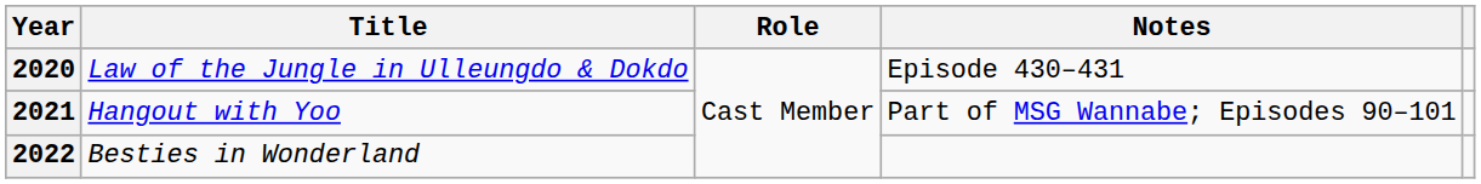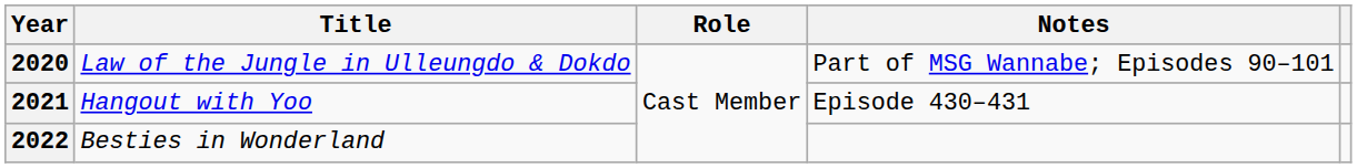 <table class="wikitable plainrowheaders">
 <tr>
 <th scope="col">Year</th>
 <th scope="col">Title</th>
 <th scope="col">Role</th>
 <th scope="col">Notes</th>
 <th scope="col" class="unsortable"></th>
 </tr>
 <tr>
 <th scope="row">2020</th>
 <td><em><a href='#'>Law of the Jungle in Ulleungdo & Dokdo</a></em></td>
 <td rowspan="3">Cast Member</td>
-<td>Episode 430–431</td>
+<td>Part of <a href='#'>MSG Wannabe</a>; Episodes 90–101</td>
 <td style="text-align:center"></td>
 </tr>
 <tr>
 <th scope="row">2021</th>
 <td><em><a href='#'>Hangout with Yoo</a></em></td>
-<td>Part of <a href='#'>MSG Wannabe</a>; Episodes 90–101</td>
+<td>Episode 430–431</td>
 <td style="text-align:center"></td>
 </tr>
 <tr>
 <th scope="row">2022</th>
 <td><em>Besties in Wonderland</em></td>
 <td></td>
 <td style="text-align:center"></td>
 </tr>
 </table>
